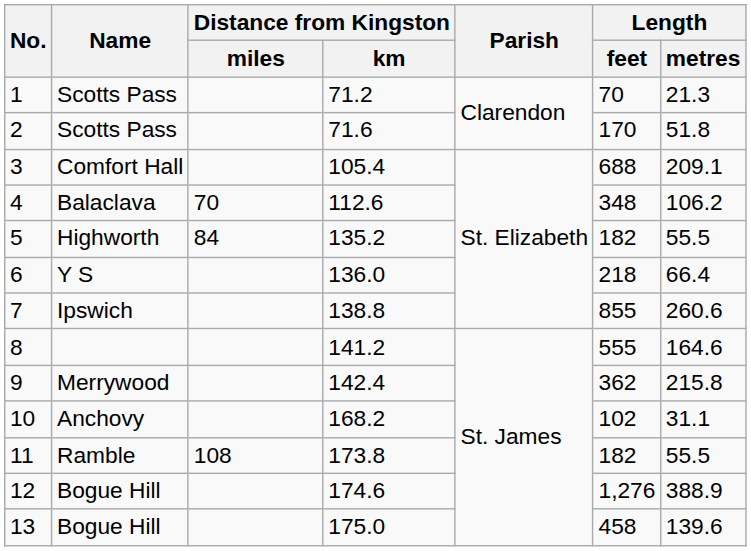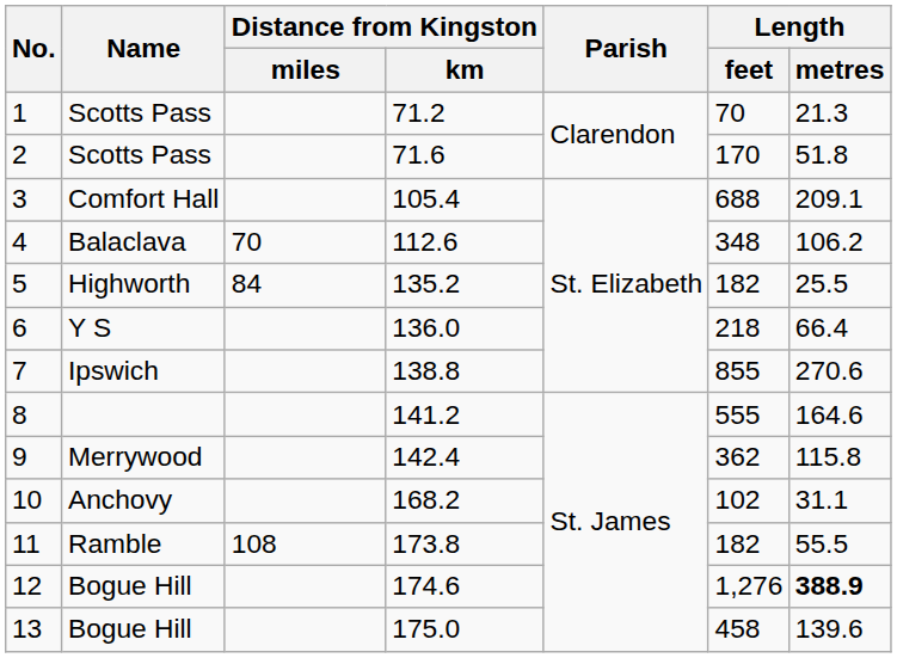 <table class="wikitable sortable">
 <tr>
 <th rowspan=2>No.</th>
 <th rowspan=2>Name</th>
 <th colspan=2>Distance from Kingston</th>
 <th rowspan=2>Parish</th>
 <th colspan=2>Length</th>
 </tr>
 <tr>
 <th>miles</th>
 <th>km</th>
 <th>feet</th>
 <th>metres</th>
 </tr>
 <tr>
 <td>1</td>
 <td>Scotts Pass</td>
 <td></td>
 <td>71.2</td>
 <td rowspan=2>Clarendon</td>
 <td>70</td>
 <td>21.3</td>
 </tr>
 <tr>
 <td>2</td>
 <td>Scotts Pass</td>
 <td></td>
 <td>71.6</td>
 <td>170</td>
 <td>51.8</td>
 </tr>
 <tr>
 <td>3</td>
 <td>Comfort Hall</td>
 <td></td>
 <td>105.4</td>
 <td rowspan=5>St. Elizabeth</td>
 <td>688</td>
 <td>209.1</td>
 </tr>
 <tr>
 <td>4</td>
 <td>Balaclava</td>
 <td>70</td>
 <td>112.6</td>
 <td>348</td>
 <td>106.2</td>
 </tr>
 <tr>
 <td>5</td>
 <td>Highworth</td>
 <td>84</td>
 <td>135.2</td>
 <td>182</td>
-<td>55.5</td>
+<td>25.5</td>
 </tr>
 <tr>
 <td>6</td>
 <td>Y S</td>
 <td></td>
 <td>136.0</td>
 <td>218</td>
 <td>66.4</td>
 </tr>
 <tr>
 <td>7</td>
 <td>Ipswich</td>
 <td></td>
 <td>138.8</td>
 <td>855</td>
-<td>260.6</td>
+<td>270.6</td>
 </tr>
 <tr>
 <td>8</td>
 <td></td>
 <td></td>
 <td>141.2</td>
 <td rowspan=6>St. James</td>
 <td>555</td>
 <td>164.6</td>
 </tr>
 <tr>
 <td>9</td>
 <td>Merrywood</td>
 <td></td>
 <td>142.4</td>
 <td>362</td>
-<td>215.8</td>
+<td>115.8</td>
 </tr>
 <tr>
 <td>10</td>
 <td>Anchovy</td>
 <td></td>
 <td>168.2</td>
 <td>102</td>
 <td>31.1</td>
 </tr>
 <tr>
 <td>11</td>
 <td>Ramble</td>
 <td>108</td>
 <td>173.8</td>
 <td>182</td>
 <td>55.5</td>
 </tr>
 <tr>
 <td>12</td>
 <td>Bogue Hill</td>
 <td></td>
 <td>174.6</td>
 <td>1,276</td>
-<td>388.9</td>
+<td><strong>388.9</strong></td>
 </tr>
 <tr>
 <td>13</td>
 <td>Bogue Hill</td>
 <td></td>
 <td>175.0</td>
 <td>458</td>
 <td>139.6</td>
 </tr>
 </table>
